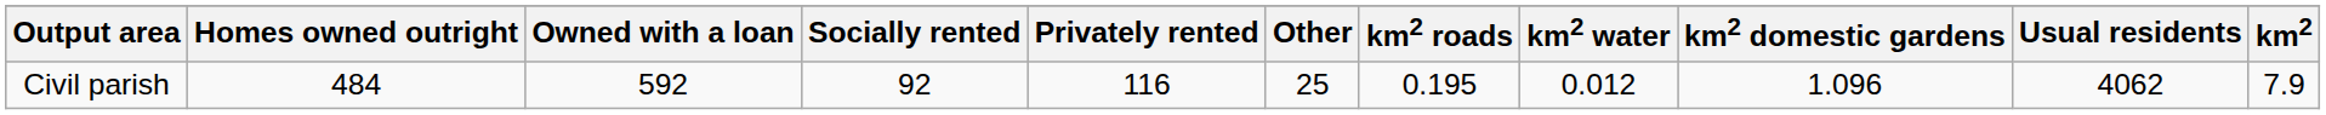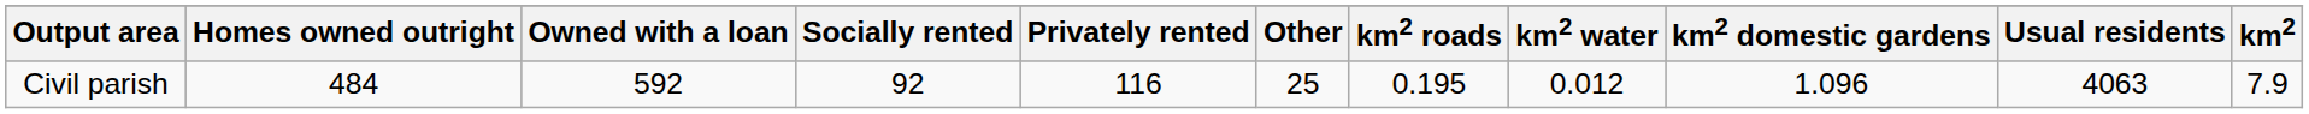 <table class="wikitable">
 <tr>
 </tr>
 <tr>
 <th>Output area</th>
 <th>Homes owned outright</th>
 <th>Owned with a loan</th>
 <th>Socially rented</th>
 <th>Privately rented</th>
 <th>Other</th>
 <th>km<sup>2</sup> roads</th>
 <th>km<sup>2</sup> water</th>
 <th>km<sup>2</sup>  domestic gardens</th>
 <th>Usual residents</th>
 <th>km<sup>2</sup></th>
 </tr>
 <tr align=center>
 <td>Civil parish</td>
 <td>484</td>
 <td>592</td>
 <td>92</td>
 <td>116</td>
 <td>25</td>
 <td>0.195</td>
 <td>0.012</td>
 <td>1.096</td>
-<td>4062</td>
+<td>4063</td>
 <td>7.9</td>
 </tr>
 </table>
